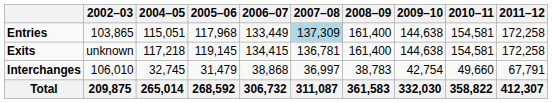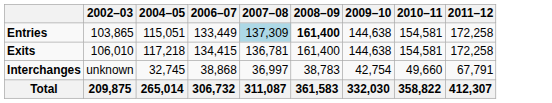 <table class="wikitable">
 <tr>
 <th> </th>
 <th>2002–03</th>
 <th>2004–05</th>
-<th>2005–06</th>
 <th>2006–07</th>
 <th>2007–08</th>
 <th>2008–09</th>
 <th>2009–10</th>
 <th>2010–11</th>
 <th>2011–12</th>
 </tr>
 <tr>
 <td><strong>Entries</strong></td>
 <td align="right">103,865</td>
 <td align="right">115,051</td>
-<td align="right">117,968</td>
 <td align="right">133,449</td>
 <td align="right" style="background: lightblue;">137,309</td>
-<td align="right">161,400</td>
+<td align="right"><strong>161,400</strong></td>
 <td align="right">144,638</td>
 <td align="right">154,581</td>
 <td align="right">172,258</td>
 </tr>
 <tr>
 <td><strong>Exits</strong></td>
-<td align="right">unknown</td>
+<td align="right">106,010</td>
 <td align="right">117,218</td>
-<td align="right">119,145</td>
 <td align="right">134,415</td>
 <td align="right">136,781</td>
 <td align="right">161,400</td>
 <td align="right">144,638</td>
 <td align="right">154,581</td>
 <td align="right">172,258</td>
 </tr>
 <tr>
 <td><strong>Interchanges</strong></td>
-<td align="right">106,010</td>
+<td align="right">unknown</td>
 <td align="right">32,745</td>
-<td align="right">31,479</td>
 <td align="right">38,868</td>
 <td align="right">36,997</td>
 <td align="right">38,783</td>
 <td align="right">42,754</td>
 <td align="right">49,660</td>
 <td align="right">67,791</td>
 </tr>
 <tr>
 <th>Total</th>
 <th align="right">209,875</th>
 <th align="right">265,014</th>
-<th align="right">268,592</th>
 <th align="right">306,732</th>
 <th align="right">311,087</th>
 <th align="right">361,583</th>
 <th align="right">332,030</th>
 <th align="right">358,822</th>
 <th align="right">412,307</th>
 </tr>
 </table>
